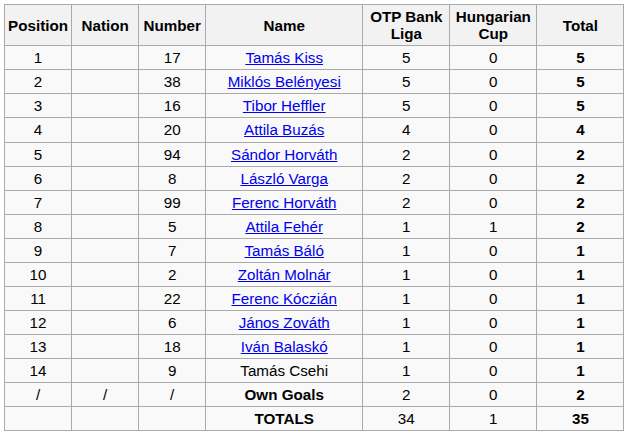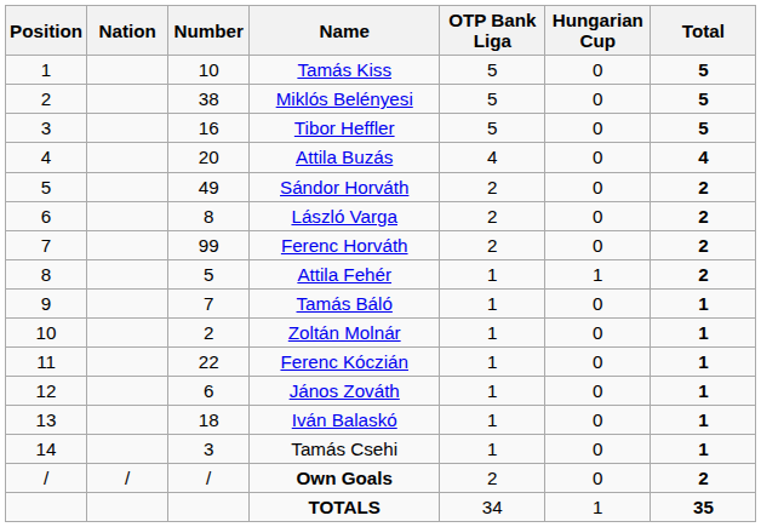 <table class="wikitable" style="font-size: 95%; text-align: center;">
 <tr>
 <th width=60>Position</th>
 <th width=60>Nation</th>
 <th width=60>Number</th>
 <th width=150>Name</th>
 <th width=80>OTP Bank Liga</th>
 <th width=80>Hungarian Cup</th>
 <th width=80>Total</th>
 </tr>
 <tr>
 <td>1</td>
 <td></td>
-<td>17</td>
+<td>10</td>
 <td><a href='#'>Tamás Kiss</a></td>
 <td>5</td>
 <td>0</td>
 <td><strong>5</strong></td>
 </tr>
 <tr>
 <td>2</td>
 <td></td>
 <td>38</td>
 <td><a href='#'>Miklós Belényesi</a></td>
 <td>5</td>
 <td>0</td>
 <td><strong>5</strong></td>
 </tr>
 <tr>
 <td>3</td>
 <td></td>
 <td>16</td>
 <td><a href='#'>Tibor Heffler</a></td>
 <td>5</td>
 <td>0</td>
 <td><strong>5</strong></td>
 </tr>
 <tr>
 <td>4</td>
 <td></td>
 <td>20</td>
 <td><a href='#'>Attila Buzás</a></td>
 <td>4</td>
 <td>0</td>
 <td><strong>4</strong></td>
 </tr>
 <tr>
 <td>5</td>
 <td></td>
-<td>94</td>
+<td>49</td>
 <td><a href='#'>Sándor Horváth</a></td>
 <td>2</td>
 <td>0</td>
 <td><strong>2</strong></td>
 </tr>
 <tr>
 <td>6</td>
 <td></td>
 <td>8</td>
 <td><a href='#'>László Varga</a></td>
 <td>2</td>
 <td>0</td>
 <td><strong>2</strong></td>
 </tr>
 <tr>
 <td>7</td>
 <td></td>
 <td>99</td>
 <td><a href='#'>Ferenc Horváth</a></td>
 <td>2</td>
 <td>0</td>
 <td><strong>2</strong></td>
 </tr>
 <tr>
 <td>8</td>
 <td></td>
 <td>5</td>
 <td><a href='#'>Attila Fehér</a></td>
 <td>1</td>
 <td>1</td>
 <td><strong>2</strong></td>
 </tr>
 <tr>
 <td>9</td>
 <td></td>
 <td>7</td>
 <td><a href='#'>Tamás Báló</a></td>
 <td>1</td>
 <td>0</td>
 <td><strong>1</strong></td>
 </tr>
 <tr>
 <td>10</td>
 <td></td>
 <td>2</td>
 <td><a href='#'>Zoltán Molnár</a></td>
 <td>1</td>
 <td>0</td>
 <td><strong>1</strong></td>
 </tr>
 <tr>
 <td>11</td>
 <td></td>
 <td>22</td>
 <td><a href='#'>Ferenc Kóczián</a></td>
 <td>1</td>
 <td>0</td>
 <td><strong>1</strong></td>
 </tr>
 <tr>
 <td>12</td>
 <td></td>
 <td>6</td>
 <td><a href='#'>János Zováth</a></td>
 <td>1</td>
 <td>0</td>
 <td><strong>1</strong></td>
 </tr>
 <tr>
 <td>13</td>
 <td></td>
 <td>18</td>
 <td><a href='#'>Iván Balaskó</a></td>
 <td>1</td>
 <td>0</td>
 <td><strong>1</strong></td>
 </tr>
 <tr>
 <td>14</td>
 <td></td>
-<td>9</td>
+<td>3</td>
 <td>Tamás Csehi</td>
 <td>1</td>
 <td>0</td>
 <td><strong>1</strong></td>
 </tr>
 <tr>
 <td>/</td>
 <td>/</td>
 <td>/</td>
 <td><strong>Own Goals</strong></td>
 <td>2</td>
 <td>0</td>
 <td><strong>2</strong></td>
 </tr>
 <tr>
 <td></td>
 <td></td>
 <td></td>
 <td><strong>TOTALS</strong></td>
 <td>34</td>
 <td>1</td>
 <td><strong>35</strong></td>
 </tr>
 </table>
